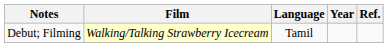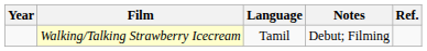 <table class="wikitable sortable">
 <tr>
-<th>Notes</th>
+<th>Year</th>
 <th>Film</th>
 <th>Language</th>
-<th>Year</th>
+<th>Notes</th>
 <th>Ref.</th>
 </tr>
 <tr>
-<td>Debut; Filming</td>
+<td></td>
 <td !scope="row" style="background: #ffc;"><em>Walking/Talking Strawberry Icecream</em> </td>
 <td style="text-align:center">Tamil</td>
-<td></td>
+<td>Debut; Filming</td>
 <td></td>
 </tr>
 </table>
